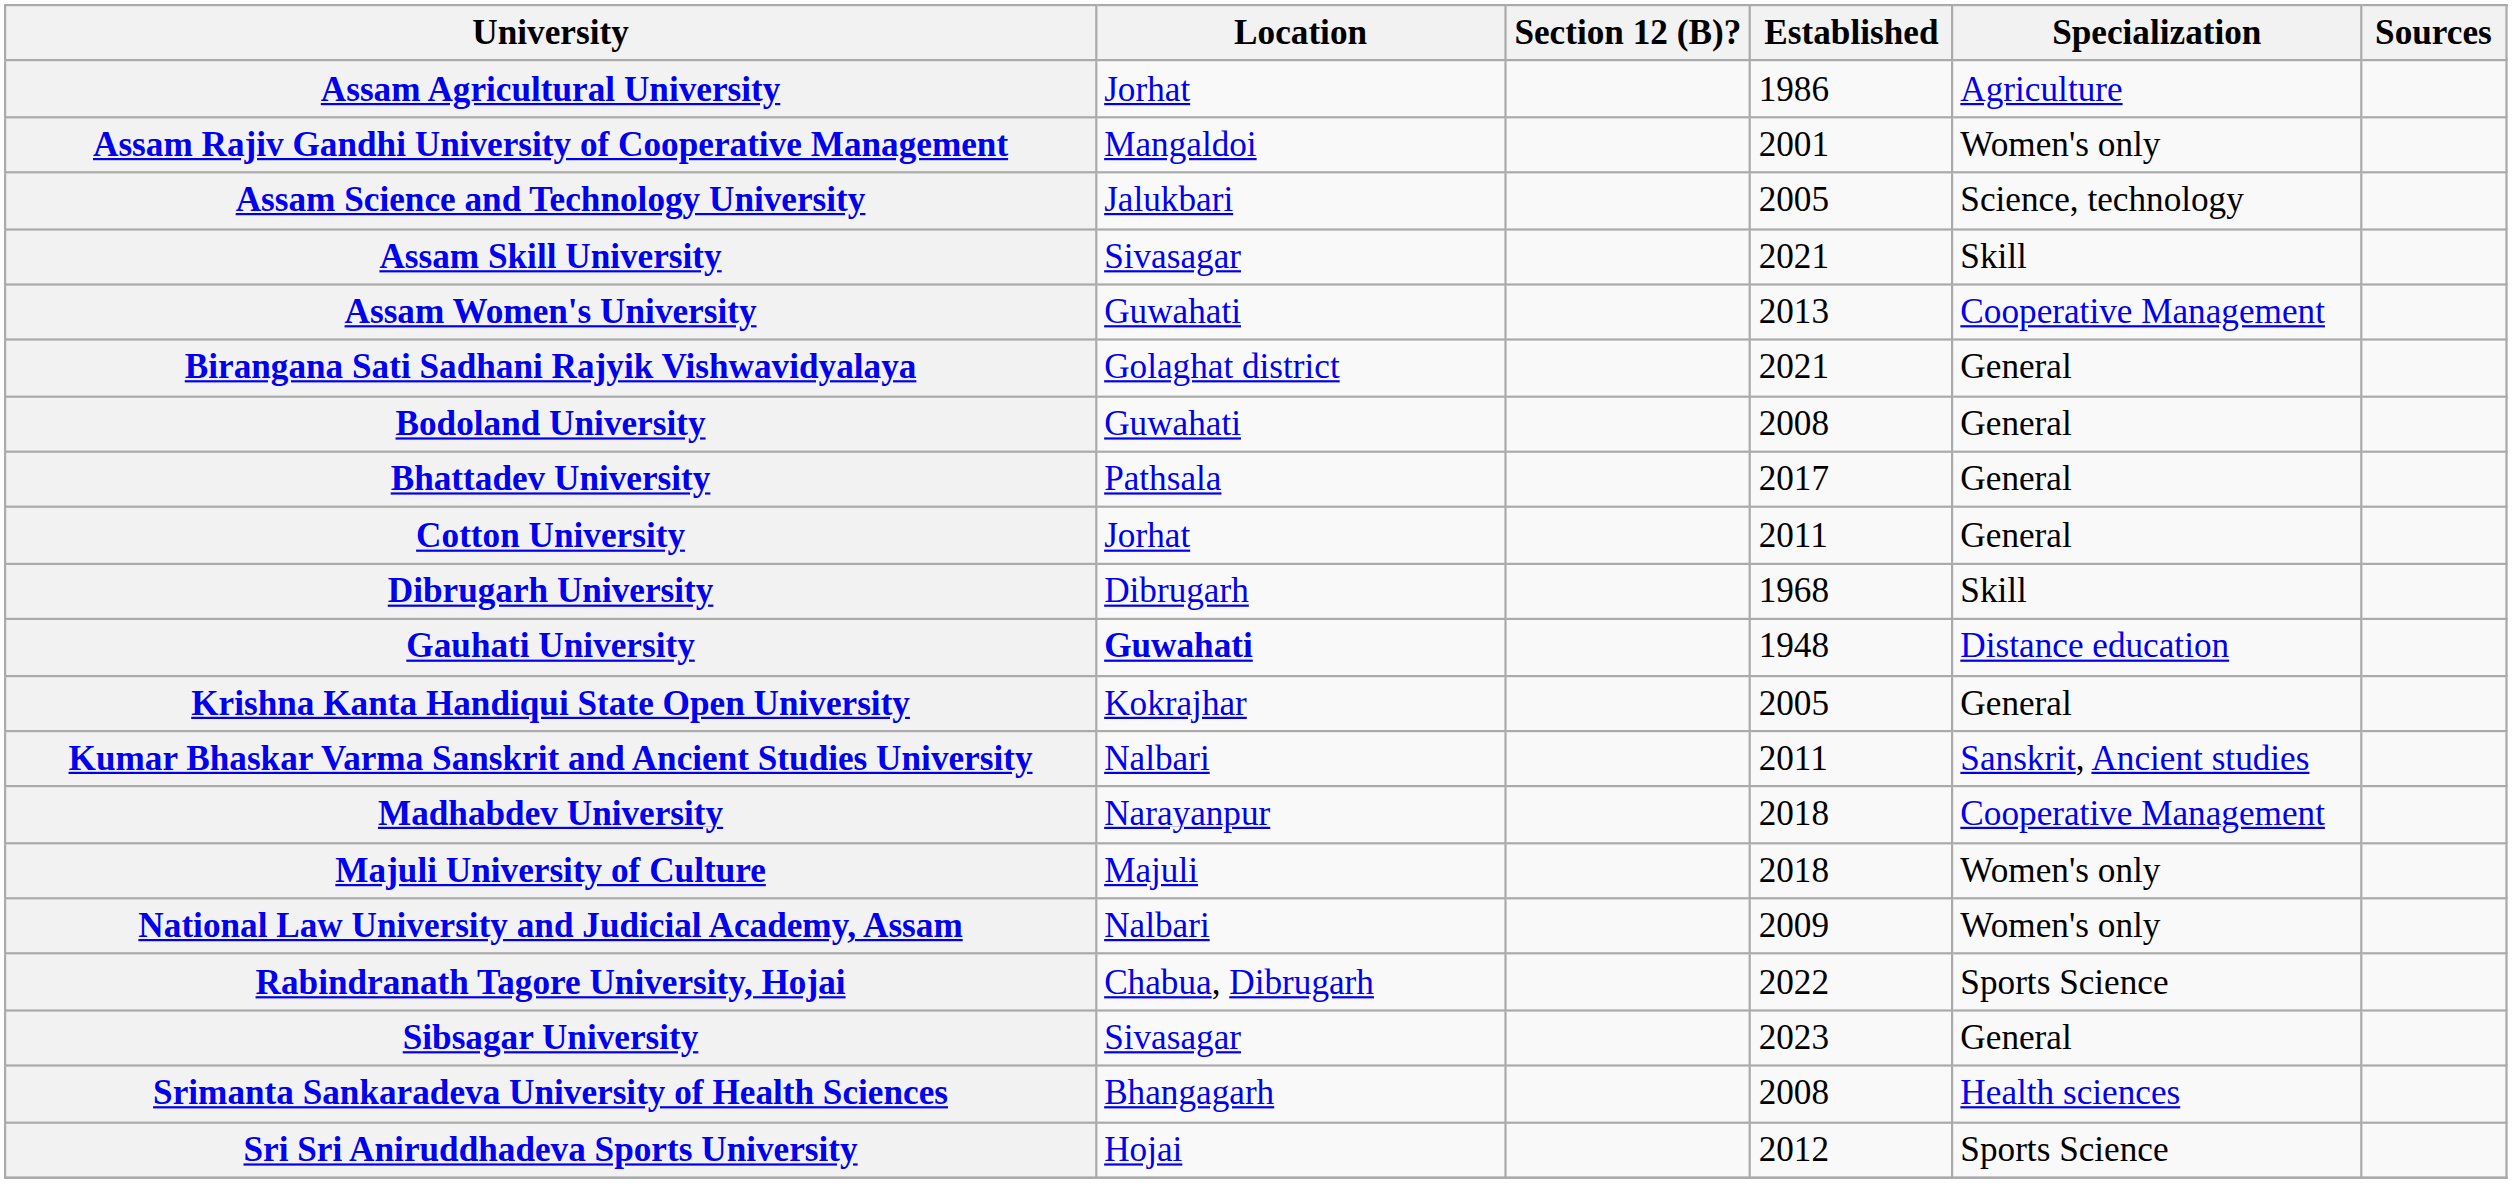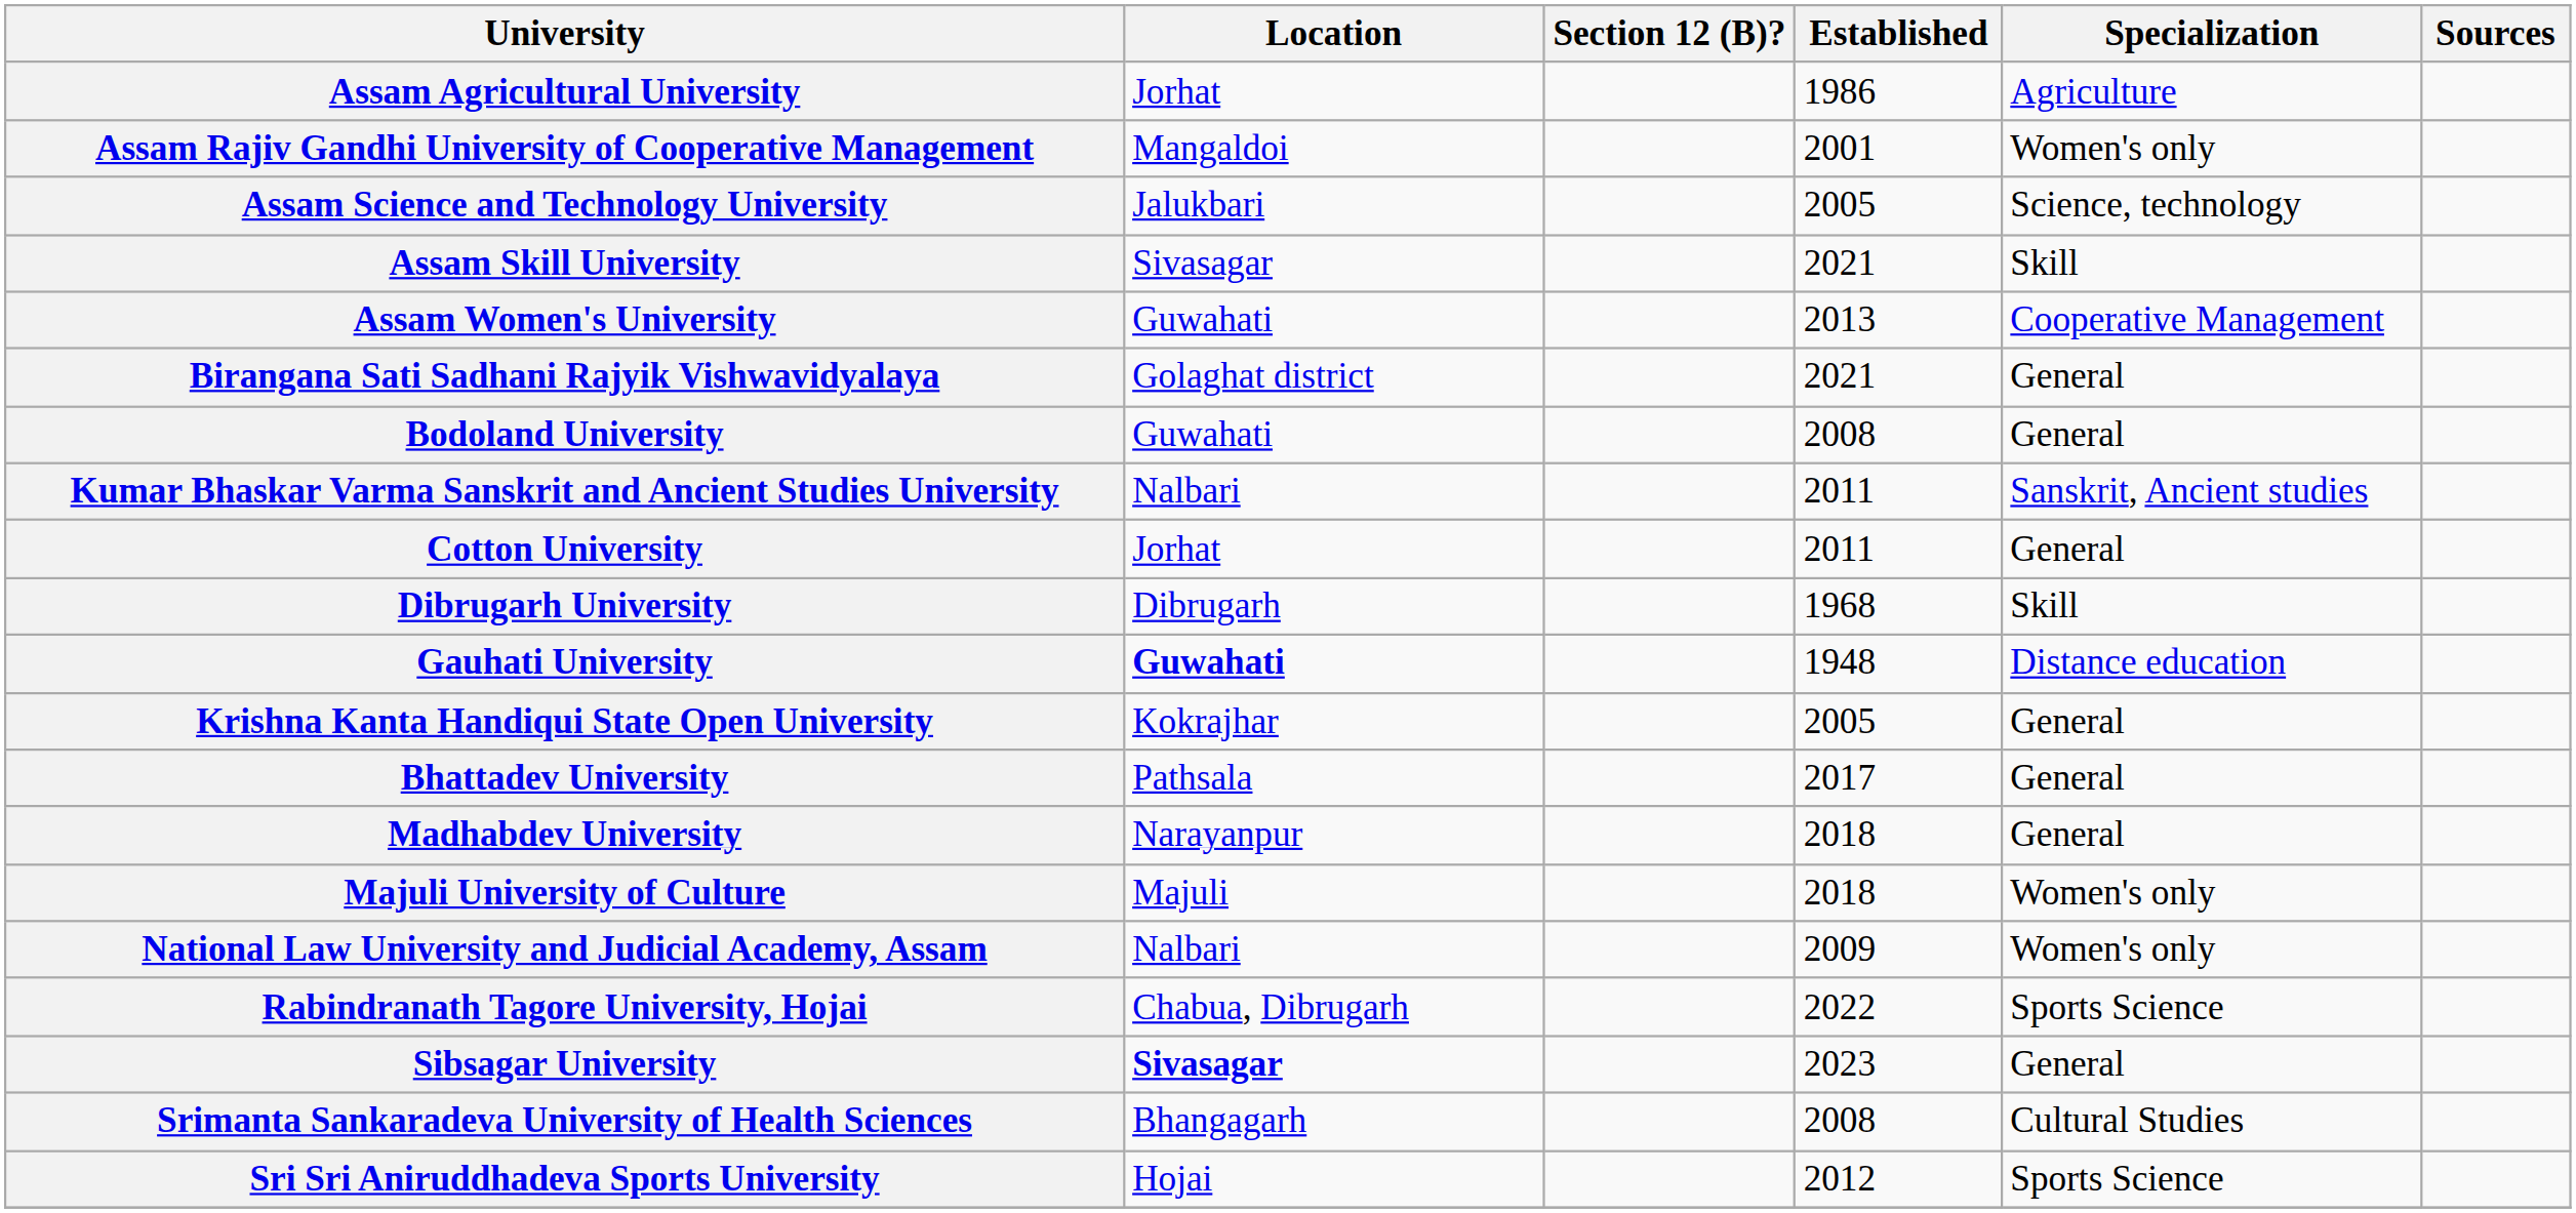 <table class="wikitable sortable collapsible plainrowheaders static-row-numbers" border="1" style="text-align:left; width:90%">
 <tr>
 <th scope="col" style="width: 40%;">University</th>
 <th scope="col" style="width: 15%;">Location</th>
 <th scope="col" style="width: 9%;">Section 12 (B)?</th>
 <th scope="col" style="width: 5%;">Established</th>
 <th scope="col" style="width: 15%;">Specialization</th>
 <th scope="col" style="width: 5%;" class="unsortable">Sources</th>
 </tr>
 <tr>
 <th scope="row"><a href='#'>Assam Agricultural University</a></th>
 <td><a href='#'>Jorhat</a></td>
 <td></td>
 <td>1986</td>
 <td><a href='#'>Agriculture</a></td>
 <td></td>
 </tr>
 <tr>
 <th scope="row"><a href='#'>Assam Rajiv Gandhi University of Cooperative Management</a></th>
 <td><a href='#'>Mangaldoi</a></td>
 <td></td>
 <td>2001</td>
 <td>Women's only</td>
 <td></td>
 </tr>
 <tr>
 <th scope="row"><a href='#'>Assam Science and Technology University</a></th>
 <td><a href='#'>Jalukbari</a></td>
 <td></td>
 <td>2005</td>
 <td>Science, technology</td>
 <td></td>
 </tr>
 <tr>
 <th scope="row"><a href='#'>Assam Skill University</a></th>
 <td><a href='#'>Sivasagar</a></td>
 <td></td>
 <td>2021</td>
 <td>Skill</td>
 <td></td>
 </tr>
 <tr>
 <th scope="row"><a href='#'>Assam Women's University</a></th>
 <td><a href='#'>Guwahati</a></td>
 <td></td>
 <td>2013</td>
 <td><a href='#'>Cooperative Management</a></td>
 <td></td>
 </tr>
 <tr>
 <th scope="row"><a href='#'>Birangana Sati Sadhani Rajyik Vishwavidyalaya</a></th>
 <td><a href='#'>Golaghat district</a></td>
 <td></td>
 <td>2021</td>
 <td>General</td>
 <td></td>
 </tr>
 <tr>
 <th scope="row"><a href='#'>Bodoland University</a></th>
 <td><a href='#'>Guwahati</a></td>
 <td></td>
 <td>2008</td>
 <td>General</td>
 <td></td>
 </tr>
 <tr>
-<th scope="row"><a href='#'>Bhattadev University</a></th>
-<td><a href='#'>Pathsala</a></td>
+<th scope="row"><a href='#'>Kumar Bhaskar Varma Sanskrit and Ancient Studies University</a></th>
+<td><a href='#'>Nalbari</a></td>
 <td></td>
-<td>2017</td>
-<td>General</td>
+<td>2011</td>
+<td><a href='#'>Sanskrit</a>, <a href='#'>Ancient studies</a></td>
 <td></td>
 </tr>
 <tr>
 <th scope="row"><a href='#'>Cotton University</a></th>
 <td><a href='#'>Jorhat</a></td>
 <td></td>
 <td>2011</td>
 <td>General</td>
 <td></td>
 </tr>
 <tr>
 <th scope="row"><a href='#'>Dibrugarh University</a></th>
 <td><a href='#'>Dibrugarh</a></td>
 <td></td>
 <td>1968</td>
 <td>Skill</td>
 <td></td>
 </tr>
 <tr>
 <th scope="row"><a href='#'>Gauhati University</a></th>
 <td><strong><a href='#'>Guwahati</a></strong></td>
 <td></td>
 <td>1948</td>
 <td><a href='#'>Distance education</a></td>
 <td></td>
 </tr>
 <tr>
 <th scope="row"><a href='#'>Krishna Kanta Handiqui State Open University</a></th>
 <td><a href='#'>Kokrajhar</a></td>
 <td></td>
 <td>2005</td>
 <td>General</td>
 <td></td>
 </tr>
 <tr>
-<th scope="row"><a href='#'>Kumar Bhaskar Varma Sanskrit and Ancient Studies University</a></th>
-<td><a href='#'>Nalbari</a></td>
+<th scope="row"><a href='#'>Bhattadev University</a></th>
+<td><a href='#'>Pathsala</a></td>
 <td></td>
-<td>2011</td>
-<td><a href='#'>Sanskrit</a>, <a href='#'>Ancient studies</a></td>
+<td>2017</td>
+<td>General</td>
 <td></td>
 </tr>
 <tr>
 <th scope="row"><a href='#'>Madhabdev University</a></th>
 <td><a href='#'>Narayanpur</a></td>
 <td></td>
 <td>2018</td>
-<td><a href='#'>Cooperative Management</a></td>
+<td>General</td>
 <td></td>
 </tr>
 <tr>
 <th scope="row"><a href='#'>Majuli University of Culture</a></th>
 <td><a href='#'>Majuli</a></td>
 <td></td>
 <td>2018</td>
 <td>Women's only</td>
 <td></td>
 </tr>
 <tr>
 <th scope="row"><a href='#'>National Law University and Judicial Academy, Assam</a></th>
 <td><a href='#'>Nalbari</a></td>
 <td></td>
 <td>2009</td>
 <td>Women's only</td>
 <td></td>
 </tr>
 <tr>
 <th scope="row"><a href='#'>Rabindranath Tagore University, Hojai</a></th>
 <td><a href='#'>Chabua</a>, <a href='#'>Dibrugarh</a></td>
 <td></td>
 <td>2022</td>
 <td>Sports Science</td>
 <td></td>
 </tr>
 <tr>
 <th scope="row"><a href='#'>Sibsagar University</a></th>
-<td><a href='#'>Sivasagar</a></td>
+<td><strong><a href='#'>Sivasagar</a></strong></td>
 <td></td>
 <td>2023</td>
 <td>General</td>
 <td></td>
 </tr>
 <tr>
 <th scope="row"><a href='#'>Srimanta Sankaradeva University of Health Sciences</a></th>
 <td><a href='#'>Bhangagarh</a></td>
 <td></td>
 <td>2008</td>
-<td><a href='#'>Health sciences</a></td>
+<td>Cultural Studies</td>
 <td></td>
 </tr>
 <tr>
 <th scope="row"><a href='#'>Sri Sri Aniruddhadeva Sports University</a></th>
 <td><a href='#'>Hojai</a></td>
 <td></td>
 <td>2012</td>
 <td>Sports Science</td>
 <td></td>
 </tr>
 <tr>
 </tr>
 </table>
